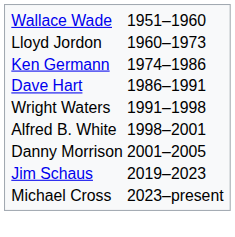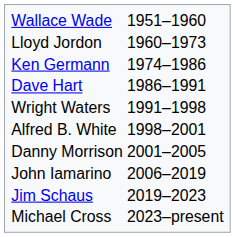 <table class="floatright" style="font-size: 95%; border: 1px solid #a2a9b1; color: black; padding: 0.2em; background-color: #f8f9fa;">
 <tr>
 <td><a href='#'>Wallace Wade</a></td>
 <td>1951–1960</td>
 </tr>
 <tr>
 <td>Lloyd Jordon</td>
 <td>1960–1973</td>
 </tr>
 <tr>
 <td><a href='#'>Ken Germann</a></td>
 <td>1974–1986</td>
 </tr>
 <tr>
 <td><a href='#'>Dave Hart</a></td>
 <td>1986–1991</td>
 </tr>
 <tr>
 <td>Wright Waters</td>
 <td>1991–1998</td>
 </tr>
 <tr>
 <td>Alfred B. White</td>
 <td>1998–2001</td>
 </tr>
 <tr>
 <td>Danny Morrison</td>
 <td>2001–2005</td>
 </tr>
 <tr>
+<td>John Iamarino</td>
+<td>2006–2019</td>
+</tr>
+<tr>
 <td><a href='#'>Jim Schaus</a></td>
 <td>2019–2023</td>
 </tr>
 <tr>
 <td>Michael Cross</td>
 <td>2023–present</td>
 </tr>
 </table>
